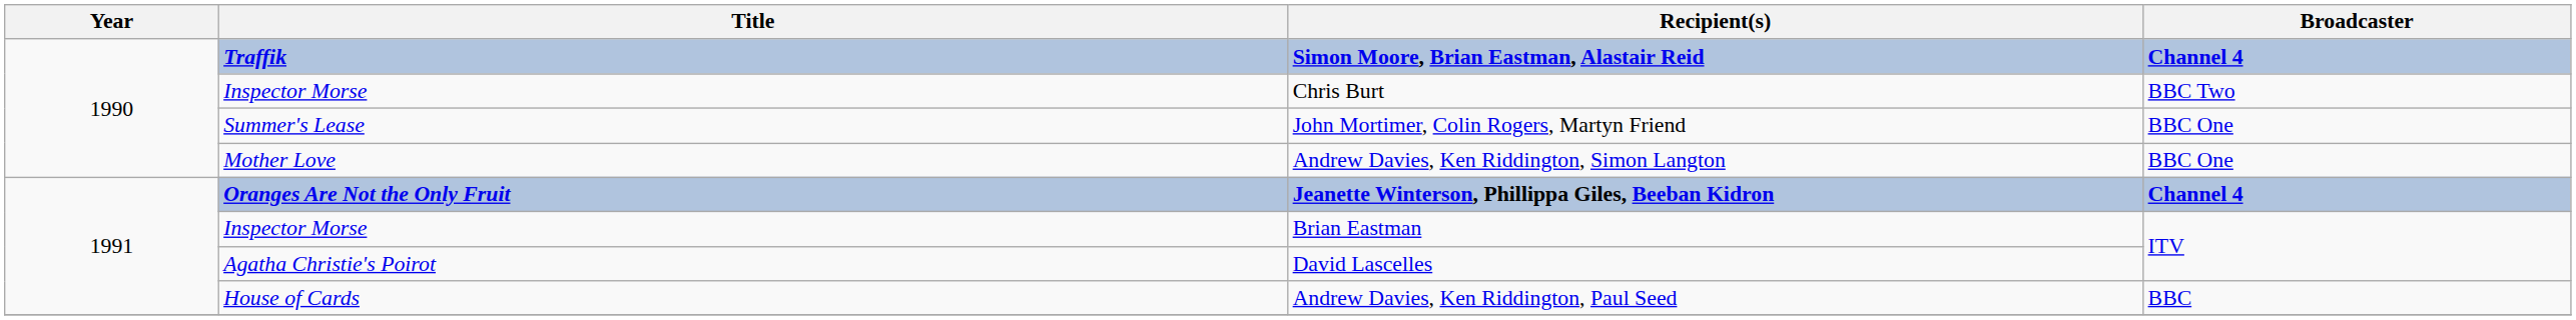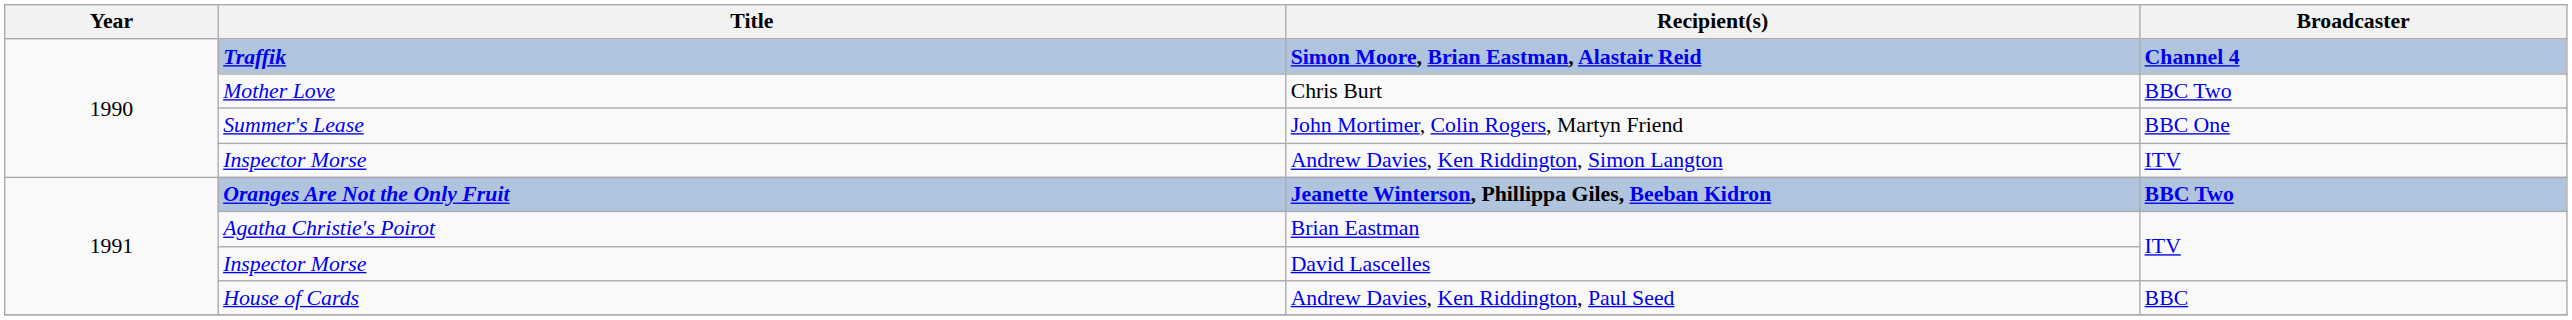 <table class="wikitable" width="95%">
 <tr>
 <th width=5%>Year</th>
 <th width=25%>Title</th>
 <th width=20%><strong>Recipient(s)</strong></th>
 <th width=10%><strong>Broadcaster</strong></th>
 </tr>
 <tr>
 <td rowspan="4" style="text-align:center;">1990</td>
 <td style="background:#B0C4DE;"><strong><em><a href='#'>Traffik</a></em></strong></td>
 <td style="background:#B0C4DE;"><strong><a href='#'>Simon Moore</a>, <a href='#'>Brian Eastman</a>, <a href='#'>Alastair Reid</a></strong></td>
 <td style="background:#B0C4DE;"><strong><a href='#'>Channel 4</a></strong></td>
 </tr>
 <tr>
-<td><em><a href='#'>Inspector Morse</a></em></td>
+<td><em><a href='#'>Mother Love</a></em></td>
 <td>Chris Burt</td>
 <td><a href='#'>BBC Two</a></td>
 </tr>
 <tr>
 <td><em><a href='#'>Summer's Lease</a></em></td>
 <td><a href='#'>John Mortimer</a>, <a href='#'>Colin Rogers</a>, Martyn Friend</td>
 <td><a href='#'>BBC One</a></td>
 </tr>
 <tr>
-<td><em><a href='#'>Mother Love</a></em></td>
+<td><em><a href='#'>Inspector Morse</a></em></td>
 <td><a href='#'>Andrew Davies</a>, <a href='#'>Ken Riddington</a>, <a href='#'>Simon Langton</a></td>
-<td><a href='#'>BBC One</a></td>
+<td><a href='#'>ITV</a></td>
 </tr>
 <tr>
 <td rowspan="4" style="text-align:center;">1991</td>
 <td style="background:#B0C4DE;"><strong><em><a href='#'>Oranges Are Not the Only Fruit</a></em></strong></td>
 <td style="background:#B0C4DE;"><strong><a href='#'>Jeanette Winterson</a>, Phillippa Giles, <a href='#'>Beeban Kidron</a></strong></td>
-<td style="background:#B0C4DE;"><strong><a href='#'>Channel 4</a></strong></td>
+<td style="background:#B0C4DE;"><strong><a href='#'>BBC Two</a></strong></td>
 </tr>
 <tr>
-<td><em><a href='#'>Inspector Morse</a></em></td>
+<td><em><a href='#'>Agatha Christie's Poirot</a></em></td>
 <td><a href='#'>Brian Eastman</a></td>
 <td rowspan="2"><a href='#'>ITV</a></td>
 </tr>
 <tr>
-<td><em><a href='#'>Agatha Christie's Poirot</a></em></td>
+<td><em><a href='#'>Inspector Morse</a></em></td>
 <td><a href='#'>David Lascelles</a></td>
 </tr>
 <tr>
 <td><em><a href='#'>House of Cards</a></em></td>
 <td><a href='#'>Andrew Davies</a>, <a href='#'>Ken Riddington</a>, <a href='#'>Paul Seed</a></td>
 <td><a href='#'>BBC</a></td>
 </tr>
 <tr>
 </tr>
 </table>
